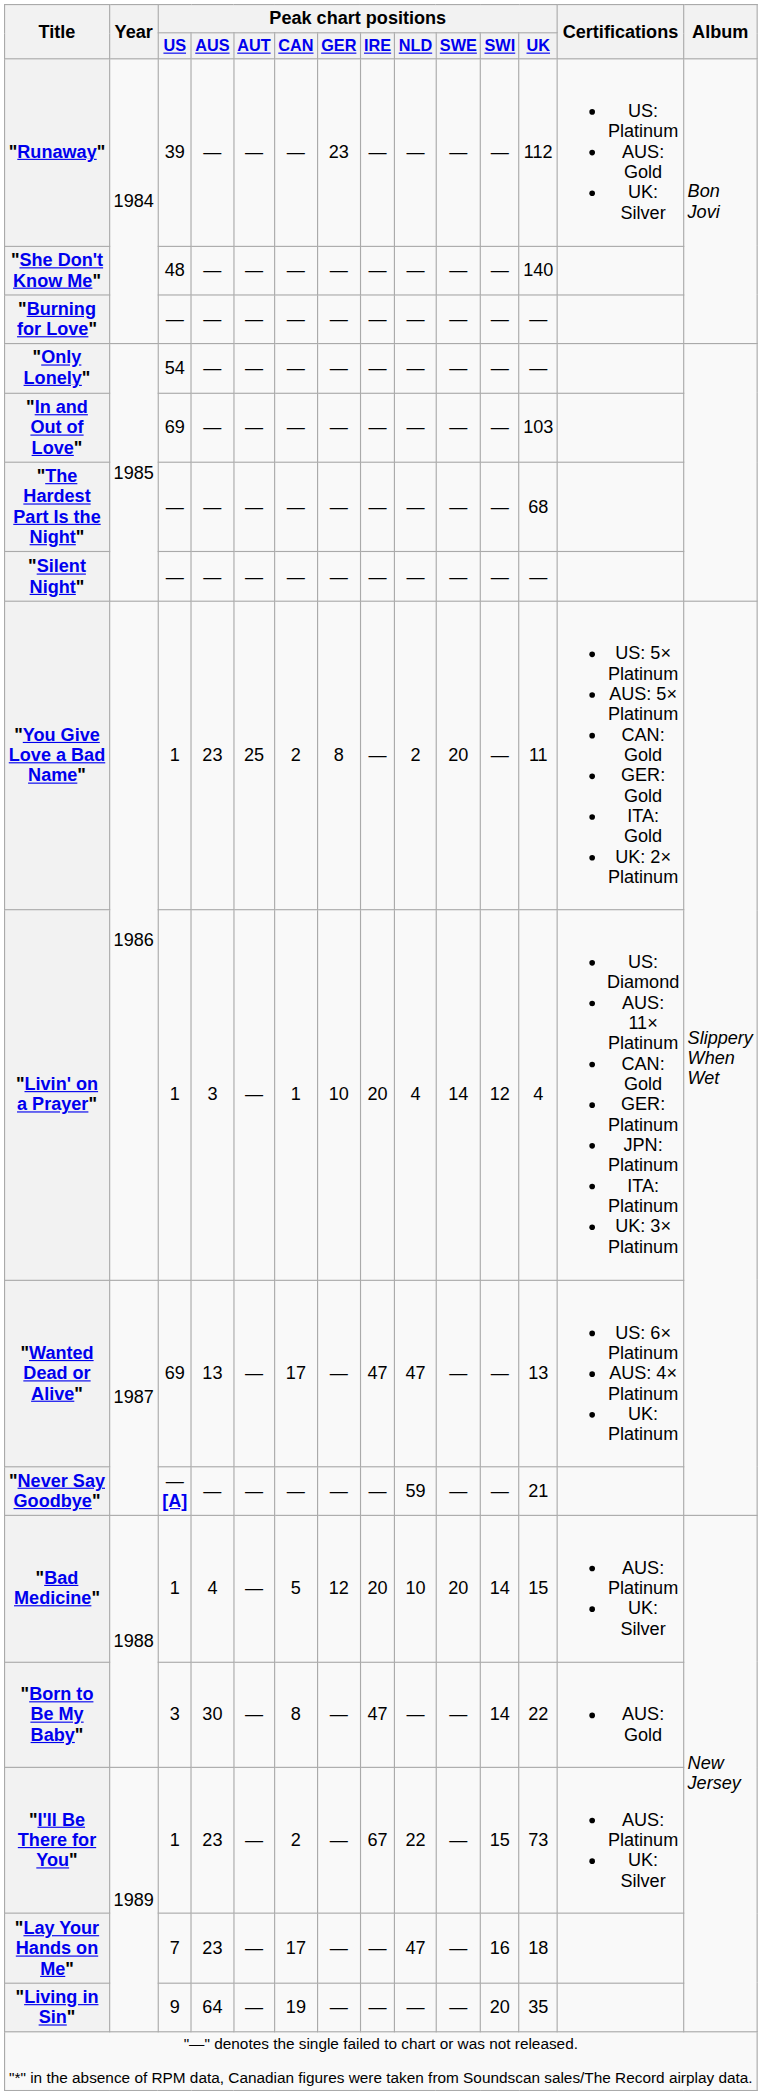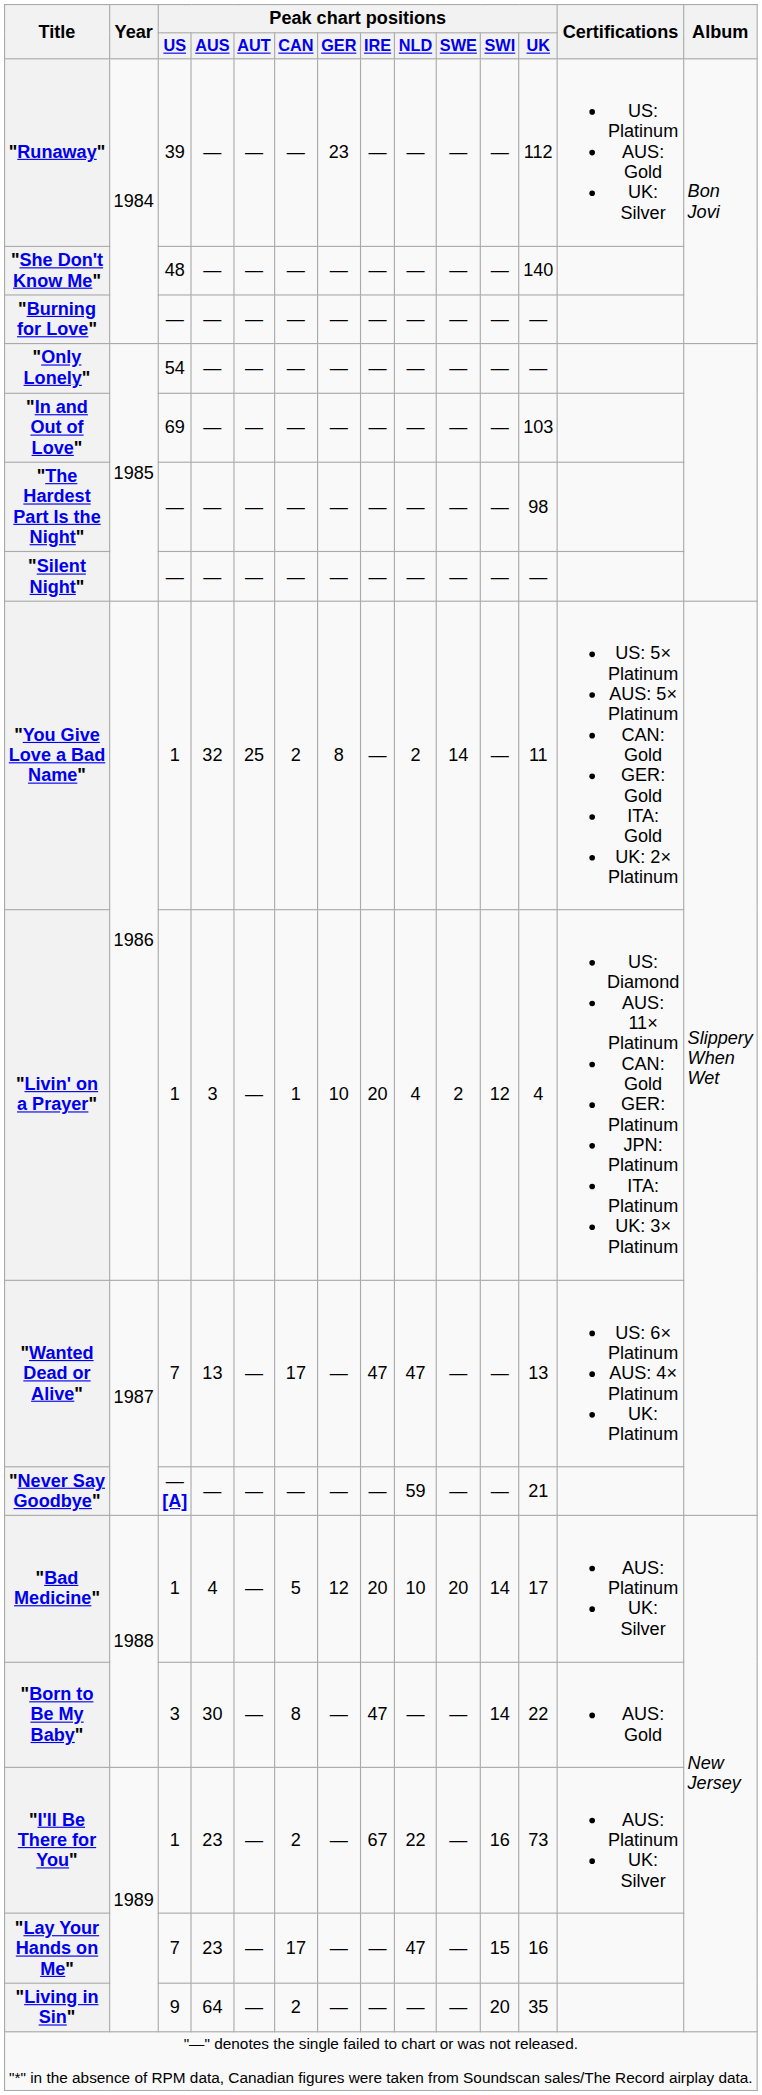 <table class="wikitable plainrowheaders" style="text-align:center;">
 <tr>
 <th scope="col" rowspan="2" style="width:18em;">Title</th>
 <th scope="col" rowspan="2" style="width:3em;">Year</th>
 <th scope="col" colspan="10">Peak chart positions</th>
 <th scope="col" rowspan="2" style="width:12em;">Certifications</th>
 <th scope="col" rowspan="2" style="width:15em;">Album</th>
 </tr>
 <tr>
 <th scope="col" style="width:2.5em;font-size:90%;"><a href='#'>US</a><br></th>
 <th scope="col" style="width:2.5em;font-size:90%;"><a href='#'>AUS</a><br></th>
 <th scope="col" style="width:2.5em;font-size:90%;"><a href='#'>AUT</a><br></th>
 <th scope="col" style="width:2.5em;font-size:90%;"><a href='#'>CAN</a><br></th>
 <th scope="col" style="width:2.5em;font-size:90%;"><a href='#'>GER</a><br></th>
 <th scope="col" style="width:2.5em;font-size:90%;"><a href='#'>IRE</a><br></th>
 <th scope="col" style="width:2.5em;font-size:90%;"><a href='#'>NLD</a><br></th>
 <th scope="col" style="width:2.5em;font-size:90%;"><a href='#'>SWE</a><br></th>
 <th scope="col" style="width:2.5em;font-size:90%;"><a href='#'>SWI</a><br></th>
 <th scope="col" style="width:2.5em;font-size:90%;"><a href='#'>UK</a><br></th>
 </tr>
 <tr>
 <th scope="row">"<a href='#'>Runaway</a>"</th>
 <td rowspan="3">1984</td>
 <td>39</td>
 <td>—</td>
 <td>—</td>
 <td>—</td>
 <td>23</td>
 <td>—</td>
 <td>—</td>
 <td>—</td>
 <td>—</td>
 <td>112</td>
 <td><br><ul><li>US: Platinum</li><li>AUS: Gold</li><li>UK: Silver</li></ul></td>
 <td style="text-align:left;" rowspan="3"><em>Bon Jovi</em></td>
 </tr>
 <tr>
 <th scope="row">"<a href='#'>She Don't Know Me</a>"</th>
 <td>48</td>
 <td>—</td>
 <td>—</td>
 <td>—</td>
 <td>—</td>
 <td>—</td>
 <td>—</td>
 <td>—</td>
 <td>—</td>
 <td>140</td>
 <td></td>
 </tr>
 <tr>
 <th scope="row">"<a href='#'>Burning for Love</a>"</th>
 <td>—</td>
 <td>—</td>
 <td>—</td>
 <td>—</td>
 <td>—</td>
 <td>—</td>
 <td>—</td>
 <td>—</td>
 <td>—</td>
 <td>—</td>
 <td></td>
 </tr>
 <tr>
 <th scope="row">"<a href='#'>Only Lonely</a>"</th>
 <td rowspan="4">1985</td>
 <td>54</td>
 <td>—</td>
 <td>—</td>
 <td>—</td>
 <td>—</td>
 <td>—</td>
 <td>—</td>
 <td>—</td>
 <td>—</td>
 <td>—</td>
 <td></td>
 <td style="text-align:left;" rowspan="4"><em></em></td>
 </tr>
 <tr>
 <th scope="row">"<a href='#'>In and Out of Love</a>"</th>
 <td>69</td>
 <td>—</td>
 <td>—</td>
 <td>—</td>
 <td>—</td>
 <td>—</td>
 <td>—</td>
 <td>—</td>
 <td>—</td>
 <td>103</td>
 <td></td>
 </tr>
 <tr>
 <th scope="row">"<a href='#'>The Hardest Part Is the Night</a>"</th>
 <td>—</td>
 <td>—</td>
 <td>—</td>
 <td>—</td>
 <td>—</td>
 <td>—</td>
 <td>—</td>
 <td>—</td>
 <td>—</td>
-<td>68</td>
+<td>98</td>
 </tr>
 <tr>
 <th scope="row">"<a href='#'>Silent Night</a>"</th>
 <td>—</td>
 <td>—</td>
 <td>—</td>
 <td>—</td>
 <td>—</td>
 <td>—</td>
 <td>—</td>
 <td>—</td>
 <td>—</td>
 <td>—</td>
 <td></td>
 </tr>
 <tr>
 <th scope="row">"<a href='#'>You Give Love a Bad Name</a>"</th>
 <td rowspan="2">1986</td>
 <td>1</td>
-<td>23</td>
+<td>32</td>
 <td>25</td>
 <td>2</td>
 <td>8</td>
 <td>—</td>
 <td>2</td>
-<td>20</td>
+<td>14</td>
 <td>—</td>
 <td>11</td>
 <td><br><ul><li>US: 5× Platinum</li><li>AUS: 5× Platinum</li><li>CAN: Gold</li><li>GER: Gold</li><li>ITA: Gold</li><li>UK: 2× Platinum</li></ul></td>
 <td style="text-align:left;" rowspan="4"><em>Slippery When Wet</em></td>
 </tr>
 <tr>
 <th scope="row">"<a href='#'>Livin' on a Prayer</a>"</th>
 <td>1</td>
 <td>3</td>
 <td>—</td>
 <td>1</td>
 <td>10</td>
 <td>20</td>
 <td>4</td>
-<td>14</td>
+<td>2</td>
 <td>12</td>
 <td>4</td>
 <td><br><ul><li>US: Diamond</li><li>AUS: 11× Platinum</li><li>CAN: Gold</li><li>GER: Platinum</li><li>JPN: Platinum</li><li>ITA: Platinum</li><li>UK: 3× Platinum</li></ul></td>
 </tr>
 <tr>
 <th scope="row">"<a href='#'>Wanted Dead or Alive</a>"</th>
 <td rowspan="2">1987</td>
-<td>69</td>
+<td>7</td>
 <td>13</td>
 <td>—</td>
 <td>17</td>
 <td>—</td>
 <td>47</td>
 <td>47</td>
 <td>—</td>
 <td>—</td>
 <td>13</td>
 <td><br><ul><li>US: 6× Platinum</li><li>AUS: 4× Platinum</li><li>UK: Platinum</li></ul></td>
 </tr>
 <tr>
 <th scope="row">"<a href='#'>Never Say Goodbye</a>"</th>
 <td>—<a href='#'><strong>[A]</strong></a></td>
 <td>—</td>
 <td>—</td>
 <td>—</td>
 <td>—</td>
 <td>—</td>
 <td>59</td>
 <td>—</td>
 <td>—</td>
 <td>21</td>
 <td></td>
 </tr>
 <tr>
 <th scope="row">"<a href='#'>Bad Medicine</a>"</th>
 <td rowspan="2">1988</td>
 <td>1</td>
 <td>4</td>
 <td>—</td>
 <td>5</td>
 <td>12</td>
 <td>20</td>
 <td>10</td>
 <td>20</td>
 <td>14</td>
-<td>15</td>
+<td>17</td>
 <td><br><ul><li>AUS: Platinum</li><li>UK: Silver</li></ul></td>
 <td style="text-align:left;" rowspan="5"><em>New Jersey</em></td>
 </tr>
 <tr>
 <th scope="row">"<a href='#'>Born to Be My Baby</a>"</th>
 <td>3</td>
 <td>30</td>
 <td>—</td>
 <td>8</td>
 <td>—</td>
 <td>47</td>
 <td>—</td>
 <td>—</td>
 <td>14</td>
 <td>22</td>
 <td><br><ul><li>AUS: Gold</li></ul></td>
 </tr>
 <tr>
 <th scope="row">"<a href='#'>I'll Be There for You</a>"</th>
 <td rowspan="3">1989</td>
 <td>1</td>
 <td>23</td>
 <td>—</td>
 <td>2</td>
 <td>—</td>
 <td>67</td>
 <td>22</td>
 <td>—</td>
-<td>15</td>
+<td>16</td>
 <td>73</td>
 <td><br><ul><li>AUS: Platinum</li><li>UK: Silver</li></ul></td>
 </tr>
 <tr>
 <th scope="row">"<a href='#'>Lay Your Hands on Me</a>"</th>
 <td>7</td>
 <td>23</td>
 <td>—</td>
 <td>17</td>
 <td>—</td>
 <td>—</td>
 <td>47</td>
 <td>—</td>
+<td>15</td>
 <td>16</td>
-<td>18</td>
 <td></td>
 </tr>
 <tr>
 <th scope="row">"<a href='#'>Living in Sin</a>"</th>
 <td>9</td>
 <td>64</td>
 <td>—</td>
-<td>19</td>
+<td>2</td>
 <td>—</td>
 <td>—</td>
 <td>—</td>
 <td>—</td>
 <td>20</td>
 <td>35</td>
 <td></td>
 </tr>
 <tr>
 <td colspan="20" style="font-size:85%">"—" denotes the single failed to chart or was not released.<br><br>"*" in the absence of RPM data, Canadian figures were taken from Soundscan sales/The Record airplay data.</td>
 </tr>
 </table>
